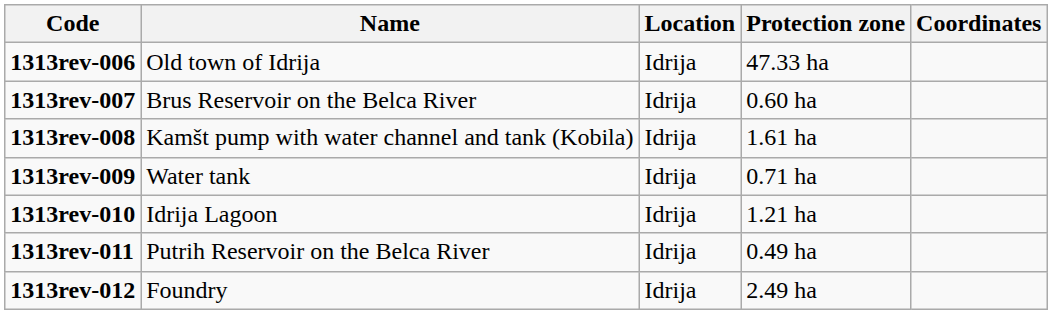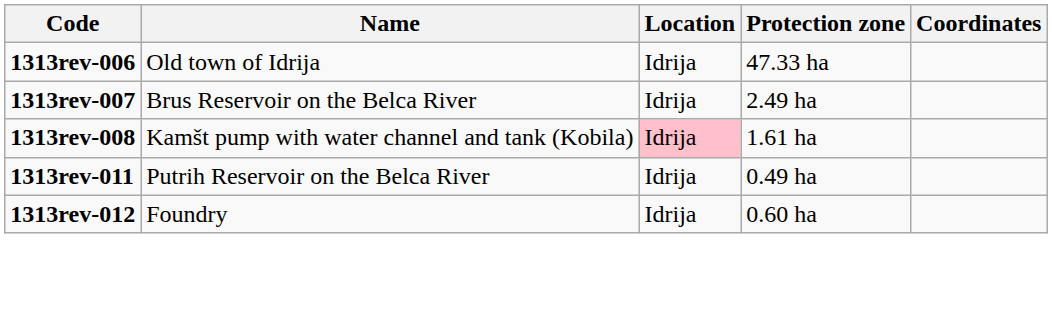 <table class="wikitable unsortable">
 <tr>
 <th>Code</th>
 <th>Name</th>
 <th>Location</th>
 <th>Protection zone</th>
 <th>Coordinates</th>
 </tr>
 <tr>
 <td><strong>1313rev-006</strong></td>
 <td>Old town of Idrija</td>
 <td>Idrija</td>
 <td>47.33 ha</td>
 <td></td>
 </tr>
 <tr>
 <td><strong>1313rev-007</strong></td>
 <td>Brus Reservoir on the Belca River</td>
 <td>Idrija</td>
-<td>0.60 ha</td>
+<td>2.49 ha</td>
 <td></td>
 </tr>
 <tr>
 <td><strong>1313rev-008</strong></td>
 <td>Kamšt pump with water channel and tank (Kobila)</td>
-<td>Idrija</td>
+<td style="background: pink;">Idrija</td>
 <td>1.61 ha</td>
-<td></td>
-</tr>
-<tr>
-<td><strong>1313rev-009</strong></td>
-<td>Water tank</td>
-<td>Idrija</td>
-<td>0.71 ha</td>
-<td></td>
-</tr>
-<tr>
-<td><strong>1313rev-010</strong></td>
-<td>Idrija Lagoon</td>
-<td>Idrija</td>
-<td>1.21 ha</td>
 <td></td>
 </tr>
 <tr>
 <td><strong>1313rev-011</strong></td>
 <td>Putrih Reservoir on the Belca River</td>
 <td>Idrija</td>
 <td>0.49 ha</td>
 <td></td>
 </tr>
 <tr>
 <td><strong>1313rev-012</strong></td>
 <td>Foundry</td>
 <td>Idrija</td>
-<td>2.49 ha</td>
+<td>0.60 ha</td>
 <td></td>
 </tr>
 </table>
